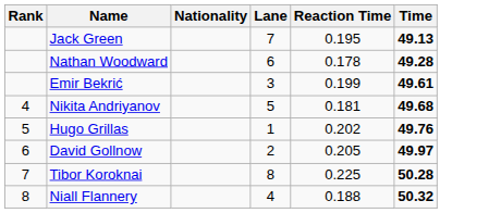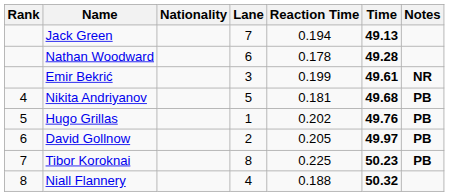 <table class="wikitable sortable" style="text-align:center">
 <tr>
 <th>Rank</th>
 <th>Name</th>
 <th>Nationality</th>
 <th>Lane</th>
 <th>Reaction Time</th>
 <th>Time</th>
+<th>Notes</th>
 </tr>
 <tr>
 <td></td>
 <td align=left><a href='#'>Jack Green</a></td>
 <td align=left></td>
 <td>7</td>
-<td>0.195</td>
+<td>0.194</td>
 <td><strong>49.13</strong></td>
+<td></td>
 </tr>
 <tr>
 <td></td>
 <td align=left><a href='#'>Nathan Woodward</a></td>
 <td align=left></td>
 <td>6</td>
 <td>0.178</td>
 <td><strong>49.28</strong></td>
+<td></td>
 </tr>
 <tr>
 <td></td>
 <td align=left><a href='#'>Emir Bekrić</a></td>
 <td align=left></td>
 <td>3</td>
 <td>0.199</td>
 <td><strong>49.61</strong></td>
+<td><strong>NR</strong></td>
 </tr>
 <tr>
 <td>4</td>
 <td align=left><a href='#'>Nikita Andriyanov</a></td>
 <td align=left></td>
 <td>5</td>
 <td>0.181</td>
 <td><strong>49.68</strong></td>
+<td><strong>PB</strong></td>
 </tr>
 <tr>
 <td>5</td>
 <td align=left><a href='#'>Hugo Grillas</a></td>
 <td align=left></td>
 <td>1</td>
 <td>0.202</td>
 <td><strong>49.76</strong></td>
+<td><strong>PB</strong></td>
 </tr>
 <tr>
 <td>6</td>
 <td align=left><a href='#'>David Gollnow</a></td>
 <td align=left></td>
 <td>2</td>
 <td>0.205</td>
 <td><strong>49.97</strong></td>
+<td><strong>PB</strong></td>
 </tr>
 <tr>
 <td>7</td>
 <td align=left><a href='#'>Tibor Koroknai</a></td>
 <td align=left></td>
 <td>8</td>
 <td>0.225</td>
-<td><strong>50.28</strong></td>
+<td><strong>50.23</strong></td>
+<td><strong>PB</strong></td>
 </tr>
 <tr>
 <td>8</td>
 <td align=left><a href='#'>Niall Flannery</a></td>
 <td align=left></td>
 <td>4</td>
 <td>0.188</td>
 <td><strong>50.32</strong></td>
+<td></td>
 </tr>
 </table>
